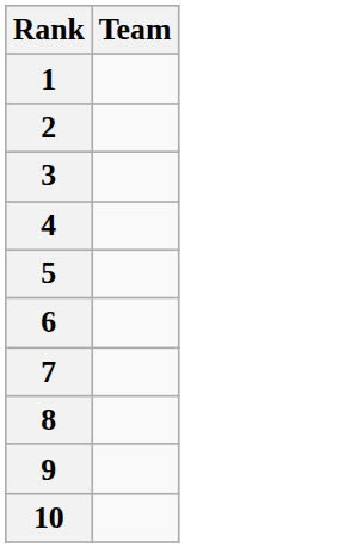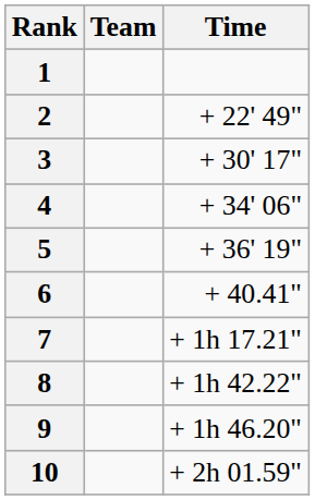 <table class="wikitable">
 <tr>
 <th scope="col">Rank</th>
 <th scope="col">Team</th>
+<th scope="col">Time</th>
 </tr>
 <tr>
 <th scope="row">1</th>
 <td></td>
+<td style="text-align:right;"></td>
 </tr>
 <tr>
 <th scope="row">2</th>
 <td></td>
+<td style="text-align:right;">+ 22' 49"</td>
 </tr>
 <tr>
 <th scope="row">3</th>
 <td></td>
+<td style="text-align:right;">+ 30' 17"</td>
 </tr>
 <tr>
 <th scope="row">4</th>
 <td></td>
+<td style="text-align:right;">+ 34' 06"</td>
 </tr>
 <tr>
 <th scope="row">5</th>
 <td></td>
+<td style="text-align:right;">+ 36' 19"</td>
 </tr>
 <tr>
 <th scope="row">6</th>
 <td></td>
+<td style="text-align:right;">+ 40.41"</td>
 </tr>
 <tr>
 <th scope="row">7</th>
 <td></td>
+<td style="text-align:right;">+ 1h 17.21"</td>
 </tr>
 <tr>
 <th scope="row">8</th>
 <td></td>
+<td style="text-align:right;">+ 1h 42.22"</td>
 </tr>
 <tr>
 <th scope="row">9</th>
 <td></td>
+<td style="text-align:right;">+ 1h 46.20"</td>
 </tr>
 <tr>
 <th scope="row">10</th>
 <td></td>
+<td style="text-align:right;">+ 2h 01.59"</td>
 </tr>
 </table>
